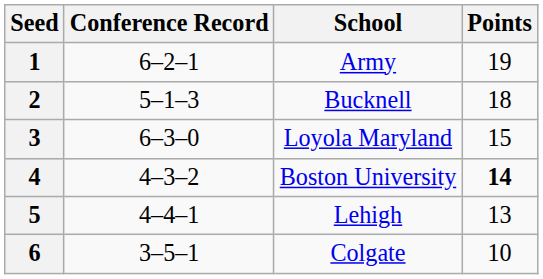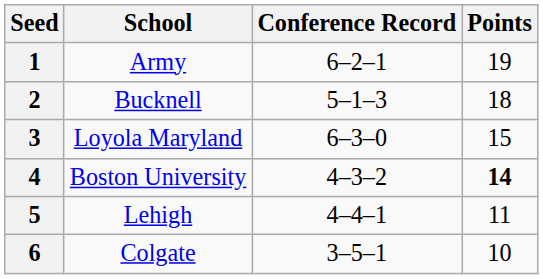 <table class="wikitable" style="text-align:center">
 <tr>
 <th>Seed</th>
+<th>School</th>
 <th>Conference Record</th>
-<th>School</th>
 <th>Points</th>
 </tr>
 <tr>
 <th>1</th>
+<td><a href='#'>Army</a></td>
 <td>6–2–1</td>
-<td><a href='#'>Army</a></td>
 <td>19</td>
 </tr>
 <tr>
 <th>2</th>
+<td><a href='#'>Bucknell</a></td>
 <td>5–1–3</td>
-<td><a href='#'>Bucknell</a></td>
 <td>18</td>
 </tr>
 <tr>
 <th>3</th>
+<td><a href='#'>Loyola Maryland</a></td>
 <td>6–3–0</td>
-<td><a href='#'>Loyola Maryland</a></td>
 <td>15</td>
 </tr>
 <tr>
 <th>4</th>
+<td><a href='#'>Boston University</a></td>
 <td>4–3–2</td>
-<td><a href='#'>Boston University</a></td>
 <td><strong>14</strong></td>
 </tr>
 <tr>
 <th>5</th>
+<td><a href='#'>Lehigh</a></td>
 <td>4–4–1</td>
-<td><a href='#'>Lehigh</a></td>
-<td>13</td>
+<td>11</td>
 </tr>
 <tr>
 <th>6</th>
+<td><a href='#'>Colgate</a></td>
 <td>3–5–1</td>
-<td><a href='#'>Colgate</a></td>
 <td>10</td>
 </tr>
 </table>
